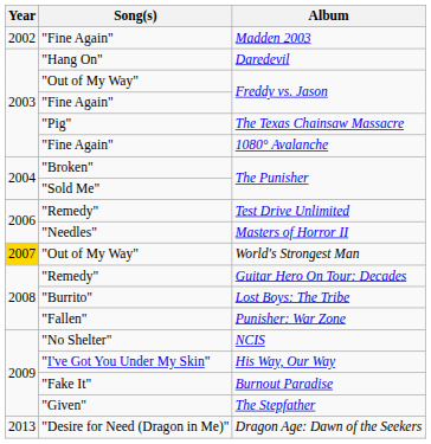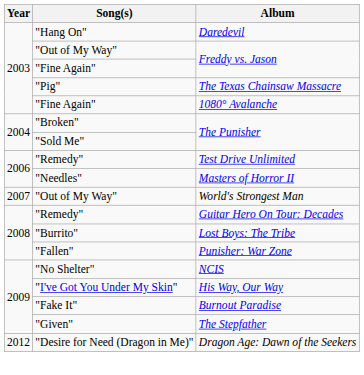 <table class="wikitable">
 <tr>
 <th>Year</th>
 <th>Song(s)</th>
 <th>Album</th>
-</tr>
-<tr>
-<td>2002</td>
-<td>"Fine Again"</td>
-<td><em><a href='#'>Madden 2003</a></em></td>
 </tr>
 <tr>
 <td rowspan="5">2003</td>
 <td>"Hang On"</td>
 <td><em><a href='#'>Daredevil</a></em></td>
 </tr>
 <tr>
 <td>"Out of My Way"</td>
 <td rowspan="2"><em><a href='#'>Freddy vs. Jason</a></em></td>
 </tr>
 <tr>
 <td>"Fine Again"</td>
 </tr>
 <tr>
 <td>"Pig"</td>
 <td><em><a href='#'>The Texas Chainsaw Massacre</a></em></td>
 </tr>
 <tr>
 <td>"Fine Again"</td>
 <td><em><a href='#'>1080° Avalanche</a></em></td>
 </tr>
 <tr>
 <td rowspan="2">2004</td>
 <td>"Broken" </td>
 <td rowspan="2"><em><a href='#'>The Punisher</a></em></td>
 </tr>
 <tr>
 <td>"Sold Me"</td>
 </tr>
 <tr>
 <td rowspan="2">2006</td>
 <td>"Remedy"</td>
 <td><em><a href='#'>Test Drive Unlimited</a></em></td>
 </tr>
 <tr>
 <td>"Needles" </td>
 <td><em><a href='#'>Masters of Horror II</a></em></td>
 </tr>
 <tr>
-<td style="background: gold;">2007</td>
+<td>2007</td>
 <td>"Out of My Way"</td>
 <td><em>World's Strongest Man</em></td>
 </tr>
 <tr>
 <td rowspan="3">2008</td>
 <td>"Remedy"</td>
 <td><em><a href='#'>Guitar Hero On Tour: Decades</a></em></td>
 </tr>
 <tr>
 <td>"Burrito" </td>
 <td><em><a href='#'>Lost Boys: The Tribe</a></em></td>
 </tr>
 <tr>
 <td>"Fallen"</td>
 <td><em><a href='#'>Punisher: War Zone</a></em></td>
 </tr>
 <tr>
 <td rowspan="4">2009</td>
 <td>"No Shelter"</td>
 <td><em><a href='#'>NCIS</a></em></td>
 </tr>
 <tr>
 <td>"<a href='#'>I've Got You Under My Skin</a>" </td>
 <td><em><a href='#'>His Way, Our Way</a></em></td>
 </tr>
 <tr>
 <td>"Fake It"</td>
 <td><em><a href='#'>Burnout Paradise</a></em></td>
 </tr>
 <tr>
 <td>"Given"</td>
 <td><em><a href='#'>The Stepfather</a></em></td>
 </tr>
 <tr>
-<td>2013</td>
+<td>2012</td>
 <td>"Desire for Need (Dragon in Me)" </td>
 <td><em>Dragon Age: Dawn of the Seekers</em></td>
 </tr>
 </table>
